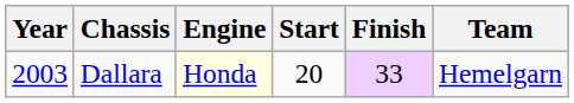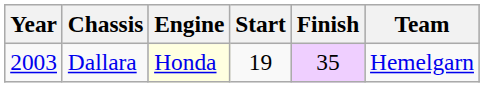 <table class="wikitable" style="font-size: 95%;">
 <tr>
 <th>Year</th>
 <th>Chassis</th>
 <th>Engine</th>
 <th>Start</th>
 <th>Finish</th>
 <th>Team</th>
 </tr>
 <tr>
 <td><a href='#'>2003</a></td>
 <td><a href='#'>Dallara</a></td>
 <td style="background: lightyellow;"><a href='#'>Honda</a></td>
-<td align=center>20</td>
-<td align=center style="background:#EFCFFF;">33</td>
+<td align=center>19</td>
+<td align=center style="background:#EFCFFF;">35</td>
 <td><a href='#'>Hemelgarn</a></td>
 </tr>
 </table>
